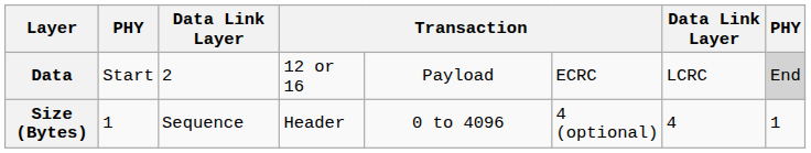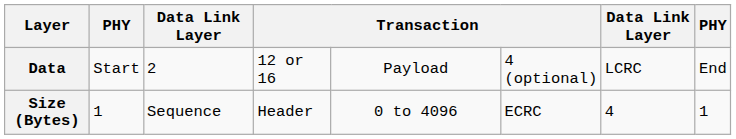 <table class="wikitable">
 <tr>
 <th scope="row" scope="col" style="width: 80px;">Layer</th>
 <th scope="col" style="width: 20px;">PHY</th>
 <th scope="col" style="width: 120px;">Data Link Layer</th>
 <th scope="col" style="width: 400px;" colspan="3">Transaction</th>
 <th scope="col" style="width: 120px;">Data Link Layer</th>
 <th scope="col" style="width: 20px;">PHY</th>
 </tr>
 <tr>
 <th scope="row">Data</th>
 <td>Start</td>
 <td>2</td>
 <td>12 or 16</td>
 <td scope="col" style="text-align:center; width: 250px;">Payload</td>
-<td scope="col" style="width: 75px;">ECRC</td>
+<td>4 (optional)</td>
 <td>LCRC</td>
-<td style="background: lightgrey;">End</td>
+<td>End</td>
 </tr>
 <tr>
 <th scope="row">Size (Bytes)</th>
 <td>1</td>
 <td>Sequence</td>
 <td scope="col" style="width: 75px;">Header</td>
 <td scope="col" style="text-align:center;">0 to 4096</td>
-<td>4 (optional)</td>
+<td scope="col" style="width: 75px;">ECRC</td>
 <td>4</td>
 <td>1</td>
 </tr>
 </table>
